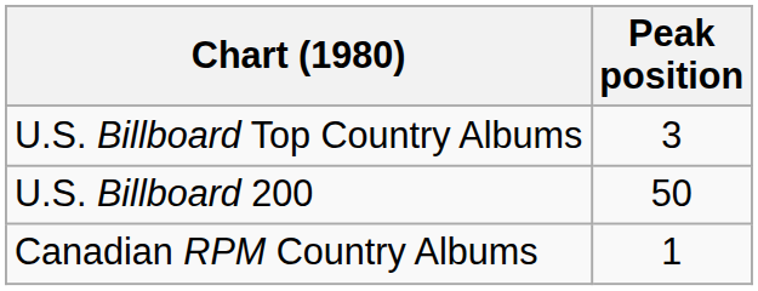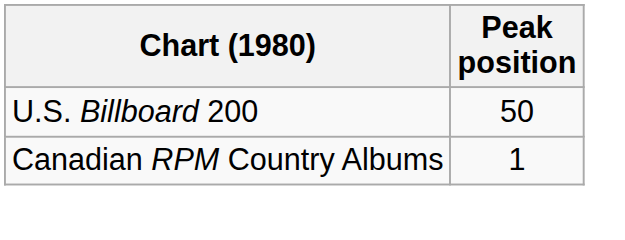 <table class="wikitable">
 <tr>
 <th>Chart (1980)</th>
 <th>Peak<br>position</th>
-</tr>
-<tr>
-<td>U.S. <em>Billboard</em> Top Country Albums</td>
-<td align="center">3</td>
 </tr>
 <tr>
 <td>U.S. <em>Billboard</em> 200</td>
 <td align="center">50</td>
 </tr>
 <tr>
 <td>Canadian <em>RPM</em> Country Albums</td>
 <td align="center">1</td>
 </tr>
 </table>
